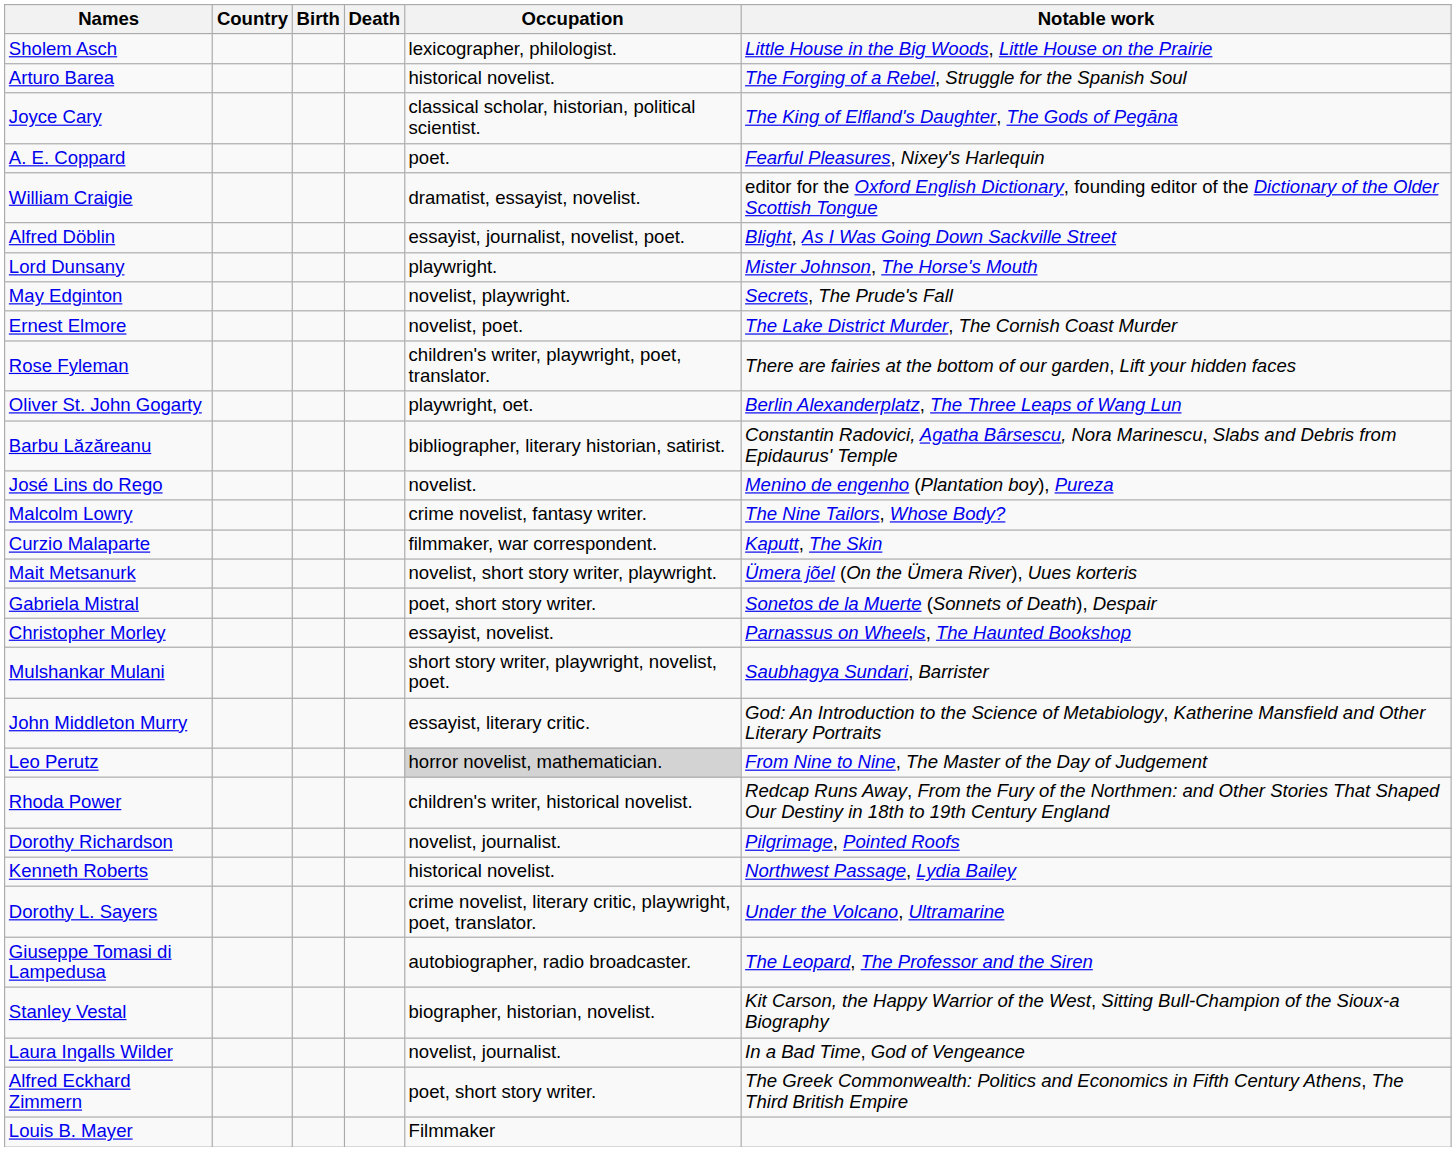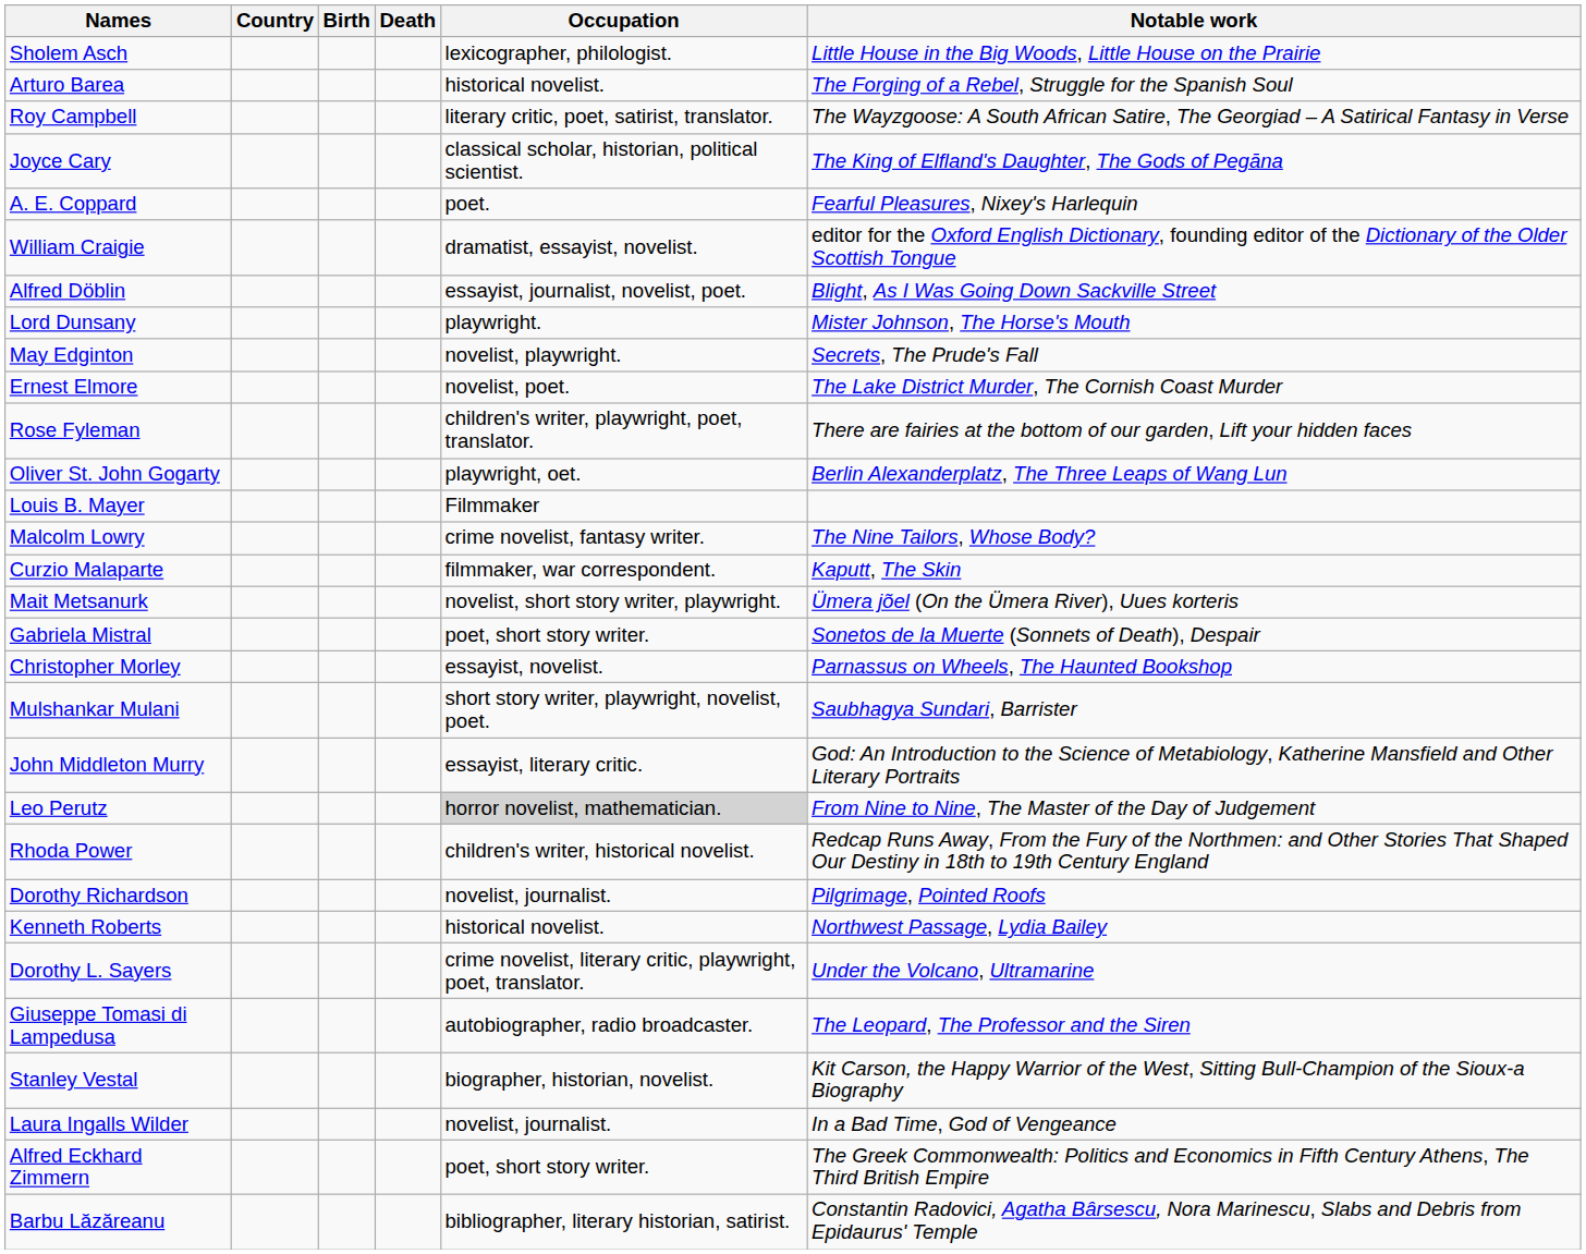 <table class="wikitable sortable" border="1" style="border-spacing:0; style="width:100%;">
 <tr>
 <th>Names</th>
 <th>Country</th>
 <th>Birth</th>
 <th>Death</th>
 <th>Occupation</th>
 <th>Notable work</th>
 </tr>
 <tr>
 <td><a href='#'>Sholem Asch</a></td>
 <td></td>
 <td></td>
 <td></td>
 <td>lexicographer, philologist.</td>
 <td><em><a href='#'>Little House in the Big Woods</a></em>, <em><a href='#'>Little House on the Prairie</a></em></td>
 </tr>
 <tr>
 <td><a href='#'>Arturo Barea</a></td>
 <td></td>
 <td></td>
 <td></td>
 <td>historical novelist.</td>
 <td><em><a href='#'>The Forging of a Rebel</a></em>, <em>Struggle for the Spanish Soul</em></td>
+</tr>
+<tr>
+<td><a href='#'>Roy Campbell</a></td>
+<td></td>
+<td></td>
+<td></td>
+<td>literary critic, poet, satirist, translator.</td>
+<td><em>The Wayzgoose: A South African Satire</em>, <em>The Georgiad – A Satirical Fantasy in Verse</em></td>
 </tr>
 <tr>
 <td><a href='#'>Joyce Cary</a></td>
 <td></td>
 <td></td>
 <td></td>
 <td>classical scholar, historian, political scientist.</td>
 <td><em><a href='#'>The King of Elfland's Daughter</a></em>, <em><a href='#'>The Gods of Pegāna</a></em></td>
 </tr>
 <tr>
 <td><a href='#'>A. E. Coppard</a></td>
 <td></td>
 <td></td>
 <td></td>
 <td>poet.</td>
 <td><em><a href='#'>Fearful Pleasures</a></em>, <em>Nixey's Harlequin</em></td>
 </tr>
 <tr>
 <td><a href='#'>William Craigie</a></td>
 <td></td>
 <td></td>
 <td></td>
 <td>dramatist, essayist, novelist.</td>
 <td>editor for the <em><a href='#'>Oxford English Dictionary</a></em>, founding editor of the <em><a href='#'>Dictionary of the Older Scottish Tongue</a></em></td>
 </tr>
 <tr>
 <td><a href='#'>Alfred Döblin</a></td>
 <td></td>
 <td></td>
 <td></td>
 <td>essayist, journalist, novelist, poet.</td>
 <td><em><a href='#'>Blight</a></em>, <em><a href='#'>As I Was Going Down Sackville Street</a></em></td>
 </tr>
 <tr>
 <td><a href='#'>Lord Dunsany</a></td>
 <td></td>
 <td></td>
 <td></td>
 <td>playwright.</td>
 <td><em><a href='#'>Mister Johnson</a></em>, <em><a href='#'>The Horse's Mouth</a></em></td>
 </tr>
 <tr>
 <td><a href='#'>May Edginton</a></td>
 <td></td>
 <td></td>
 <td></td>
 <td>novelist, playwright.</td>
 <td><em><a href='#'>Secrets</a></em>, <em>The Prude's Fall</em></td>
 </tr>
 <tr>
 <td><a href='#'>Ernest Elmore</a></td>
 <td></td>
 <td></td>
 <td></td>
 <td>novelist, poet.</td>
 <td><em><a href='#'>The Lake District Murder</a></em>, <em>The Cornish Coast Murder</em></td>
 </tr>
 <tr>
 <td><a href='#'>Rose Fyleman</a></td>
 <td></td>
 <td></td>
 <td></td>
 <td>children's writer, playwright, poet, translator.</td>
 <td><em>There are fairies at the bottom of our garden</em>, <em>Lift your hidden faces</em></td>
 </tr>
 <tr>
 <td><a href='#'>Oliver St. John Gogarty</a></td>
 <td></td>
 <td></td>
 <td></td>
 <td>playwright, oet.</td>
 <td><em><a href='#'>Berlin Alexanderplatz</a></em>, <em><a href='#'>The Three Leaps of Wang Lun</a></em></td>
 </tr>
 <tr>
-<td><a href='#'>Barbu Lăzăreanu</a></td>
+<td><a href='#'>Louis B. Mayer</a></td>
 <td></td>
 <td></td>
 <td></td>
-<td>bibliographer, literary historian, satirist.</td>
-<td><em> Constantin Radovici, <a href='#'>Agatha Bârsescu</a>, Nora Marinescu</em>, <em>Slabs and Debris from Epidaurus' Temple</em></td>
-</tr>
-<tr>
-<td><a href='#'>José Lins do Rego</a></td>
+<td>Filmmaker</td>
 <td></td>
-<td></td>
-<td></td>
-<td>novelist.</td>
-<td><em><a href='#'>Menino de engenho</a></em> (<em>Plantation boy</em>), <em><a href='#'>Pureza</a></em></td>
 </tr>
 <tr>
 <td><a href='#'>Malcolm Lowry</a></td>
 <td></td>
 <td></td>
 <td></td>
 <td>crime novelist, fantasy writer.</td>
 <td><em><a href='#'>The Nine Tailors</a></em>, <em><a href='#'>Whose Body?</a></em></td>
 </tr>
 <tr>
 <td><a href='#'>Curzio Malaparte</a></td>
 <td></td>
 <td></td>
 <td></td>
 <td>filmmaker, war correspondent.</td>
 <td><em><a href='#'>Kaputt</a></em>, <em><a href='#'>The Skin</a></em></td>
 </tr>
 <tr>
 <td><a href='#'>Mait Metsanurk</a></td>
 <td></td>
 <td></td>
 <td></td>
 <td>novelist, short story writer, playwright.</td>
 <td><em><a href='#'>Ümera jõel</a></em> (<em>On the Ümera River</em>), <em> Uues korteris</em></td>
 </tr>
 <tr>
 <td><a href='#'>Gabriela Mistral</a></td>
 <td></td>
 <td></td>
 <td></td>
 <td>poet, short story writer.</td>
 <td><em><a href='#'>Sonetos de la Muerte</a></em> (<em>Sonnets of Death</em>), <em>Despair</em></td>
 </tr>
 <tr>
 <td><a href='#'>Christopher Morley</a></td>
 <td></td>
 <td></td>
 <td></td>
 <td>essayist, novelist.</td>
 <td><em><a href='#'>Parnassus on Wheels</a></em>, <em><a href='#'>The Haunted Bookshop</a></em></td>
 </tr>
 <tr>
 <td><a href='#'>Mulshankar Mulani</a></td>
 <td></td>
 <td></td>
 <td></td>
 <td>short story writer, playwright, novelist, poet.</td>
 <td><em><a href='#'>Saubhagya Sundari</a></em>, <em>Barrister</em></td>
 </tr>
 <tr>
 <td><a href='#'>John Middleton Murry</a></td>
 <td></td>
 <td></td>
 <td></td>
 <td>essayist, literary critic.</td>
 <td><em>God: An Introduction to the Science of Metabiology</em>, <em>Katherine Mansfield and Other Literary Portraits</em></td>
 </tr>
 <tr>
 <td><a href='#'>Leo Perutz</a></td>
 <td></td>
 <td></td>
 <td></td>
 <td style="background: lightgrey;">horror novelist, mathematician.</td>
 <td><em><a href='#'>From Nine to Nine</a></em>, <em>The Master of the Day of Judgement</em></td>
 </tr>
 <tr>
 <td><a href='#'>Rhoda Power</a></td>
 <td></td>
 <td></td>
 <td></td>
 <td>children's writer, historical novelist.</td>
 <td><em>Redcap Runs Away</em>, <em>From the Fury of the Northmen: and Other Stories That Shaped Our Destiny in 18th to 19th Century England</em></td>
 </tr>
 <tr>
 <td><a href='#'>Dorothy Richardson</a></td>
 <td></td>
 <td></td>
 <td></td>
 <td>novelist, journalist.</td>
 <td><em><a href='#'>Pilgrimage</a></em>, <em><a href='#'>Pointed Roofs</a></em></td>
 </tr>
 <tr>
 <td><a href='#'>Kenneth Roberts</a></td>
 <td></td>
 <td></td>
 <td></td>
 <td>historical novelist.</td>
 <td><em><a href='#'>Northwest Passage</a></em>, <em><a href='#'>Lydia Bailey</a></em></td>
 </tr>
 <tr>
 <td><a href='#'>Dorothy L. Sayers</a></td>
 <td></td>
 <td></td>
 <td></td>
 <td>crime novelist, literary critic, playwright, poet, translator.</td>
 <td><em><a href='#'>Under the Volcano</a></em>, <em><a href='#'>Ultramarine</a></em></td>
 </tr>
 <tr>
 <td><a href='#'>Giuseppe Tomasi di Lampedusa</a></td>
 <td></td>
 <td></td>
 <td></td>
 <td>autobiographer, radio broadcaster.</td>
 <td><em><a href='#'>The Leopard</a></em>, <em><a href='#'>The Professor and the Siren</a></em></td>
 </tr>
 <tr>
 <td><a href='#'>Stanley Vestal</a></td>
 <td></td>
 <td></td>
 <td></td>
 <td>biographer, historian, novelist.</td>
 <td><em>Kit Carson, the Happy Warrior of the West</em>, <em>Sitting Bull-Champion of the Sioux-a Biography</em></td>
 </tr>
 <tr>
 <td><a href='#'>Laura Ingalls Wilder</a></td>
 <td></td>
 <td></td>
 <td></td>
 <td>novelist, journalist.</td>
 <td><em>In a Bad Time</em>, <em>God of Vengeance</em></td>
 </tr>
 <tr>
 <td><a href='#'>Alfred Eckhard Zimmern</a></td>
 <td></td>
 <td></td>
 <td></td>
 <td>poet, short story writer.</td>
 <td><em>The Greek Commonwealth: Politics and Economics in Fifth Century Athens</em>, <em>The Third British Empire</em></td>
 </tr>
 <tr>
-<td><a href='#'>Louis B. Mayer</a></td>
+<td><a href='#'>Barbu Lăzăreanu</a></td>
 <td></td>
 <td></td>
 <td></td>
-<td>Filmmaker</td>
-<td></td>
+<td>bibliographer, literary historian, satirist.</td>
+<td><em> Constantin Radovici, <a href='#'>Agatha Bârsescu</a>, Nora Marinescu</em>, <em>Slabs and Debris from Epidaurus' Temple</em></td>
 </tr>
 </table>
